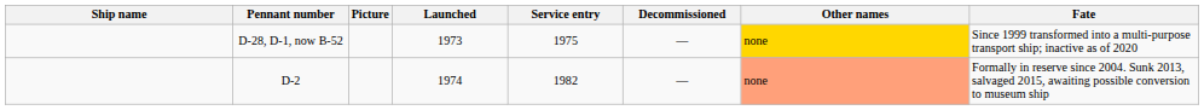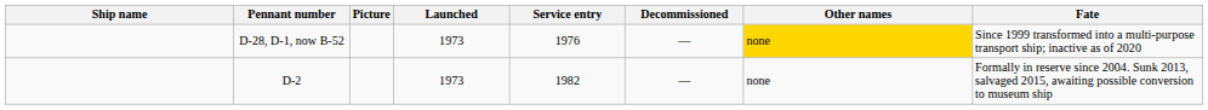 <table class="wikitable">
 <tr>
 <th width="20%">Ship name</th>
 <th width="10%">Pennant number</th>
 <th>Picture</th>
 <th width="10%">Launched</th>
 <th width="10%">Service entry</th>
 <th width="10%">Decommissioned</th>
 <th width="20%">Other names</th>
 <th width="20%">Fate</th>
 </tr>
 <tr>
 <td align="left"></td>
 <td align="center">D-28, D-1, now B-52</td>
 <td></td>
 <td align="center">1973</td>
-<td align="center">1975</td>
+<td align="center">1976</td>
 <td align="center">—</td>
 <td align="left" style="background: gold;">none</td>
 <td align="left">Since 1999 transformed into a multi-purpose transport ship; inactive as of 2020</td>
 </tr>
 <tr>
 <td align="left"></td>
 <td align="center">D-2</td>
 <td></td>
-<td align="center">1974</td>
+<td align="center">1973</td>
 <td align="center">1982</td>
 <td align="center">—</td>
-<td align="left" style="background: lightsalmon;">none</td>
+<td align="left">none</td>
 <td align="left">Formally in reserve since 2004. Sunk 2013, salvaged 2015, awaiting possible conversion to museum ship</td>
 </tr>
 </table>
